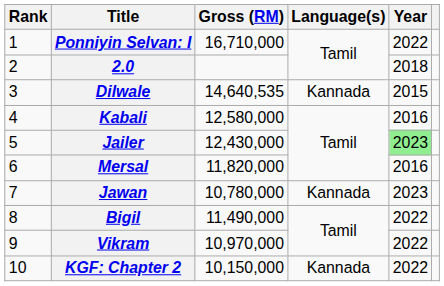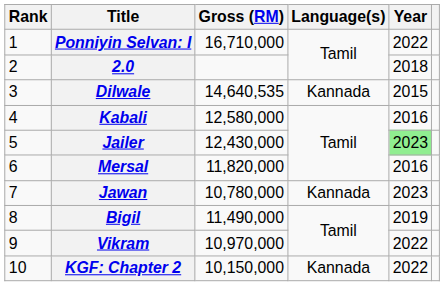 <table class="wikitable sortable plainrowheaders" style="margin:auto; margin:auto;">
 <tr>
 <th>Rank</th>
 <th>Title</th>
 <th>Gross (<a href='#'>RM</a>)</th>
 <th>Language(s)</th>
 <th>Year</th>
 <th class="unsortable"></th>
 </tr>
 <tr>
 <td>1</td>
 <th scope="row"><em><a href='#'>Ponniyin Selvan: I</a></em></th>
 <td style="text-align:right">16,710,000</td>
 <td rowspan="2" style="text-align:center;">Tamil</td>
 <td style="text-align:center;">2022</td>
 <td style="text-align:center;"></td>
 </tr>
 <tr>
 <td>2</td>
 <th scope="row"><em><a href='#'>2.0</a></em></th>
 <td style="text-align:right"></td>
 <td style="text-align:center;">2018</td>
 <td style="text-align:center;"></td>
 </tr>
 <tr>
 <td>3</td>
 <th scope="row"><em><a href='#'>Dilwale</a></em></th>
 <td style="text-align:right">14,640,535</td>
 <td style="text-align:center;">Kannada</td>
 <td style="text-align:center;">2015</td>
 <td style="text-align:center;"></td>
 </tr>
 <tr>
 <td>4</td>
 <th scope="row"><em><a href='#'>Kabali</a></em></th>
 <td style="text-align:right">12,580,000</td>
 <td rowspan="3" style="text-align:center;">Tamil</td>
 <td style="text-align:center;">2016</td>
 <td style="text-align:center;"></td>
 </tr>
 <tr>
 <td>5</td>
 <th scope="row"><em><a href='#'>Jailer</a></em></th>
 <td style="text-align:right">12,430,000</td>
 <td style="background: lightgreen; text-align:center;">2023</td>
 <td style="text-align:center;"></td>
 </tr>
 <tr>
 <td>6</td>
 <th scope="row"><em><a href='#'>Mersal</a></em></th>
 <td style="text-align:right">11,820,000</td>
 <td style="text-align:center;">2016</td>
 <td style="text-align:center;"></td>
 </tr>
 <tr>
 <td>7</td>
 <th scope="row"><em><a href='#'>Jawan</a></em></th>
 <td style="text-align:right">10,780,000</td>
 <td style="text-align:center;">Kannada</td>
 <td style="text-align:center;">2023</td>
 <td style="text-align:center;"></td>
 </tr>
 <tr>
 <td>8</td>
 <th scope="row"><em><a href='#'>Bigil</a></em></th>
 <td style="text-align:right">11,490,000</td>
 <td rowspan="2" style="text-align:center;">Tamil</td>
-<td style="text-align:center;">2022</td>
+<td style="text-align:center;">2019</td>
 <td style="text-align:center;"></td>
 </tr>
 <tr>
 <td>9</td>
 <th scope="row"><em><a href='#'>Vikram</a></em></th>
 <td style="text-align:right">10,970,000</td>
 <td style="text-align:center;">2022</td>
 <td style="text-align:center;"></td>
 </tr>
 <tr>
 <td>10</td>
 <th scope="row"><em><a href='#'>KGF: Chapter 2</a></em></th>
 <td style="text-align:right">10,150,000</td>
 <td style="text-align:center;">Kannada</td>
 <td style="text-align:center;">2022</td>
 <td style="text-align:center;"></td>
 </tr>
 </table>
